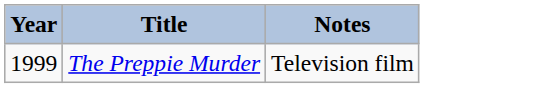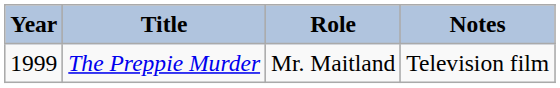 <table class="wikitable" style="font-size:95%;">
 <tr>
 <th style="background:#B0C4DE;">Year</th>
 <th style="background:#B0C4DE;">Title</th>
+<th style="background:#B0C4DE;">Role</th>
 <th style="background:#B0C4DE;">Notes</th>
 </tr>
 <tr>
 <td>1999</td>
 <td><em><a href='#'>The Preppie Murder</a></em></td>
+<td>Mr. Maitland</td>
 <td>Television film</td>
 </tr>
 </table>
